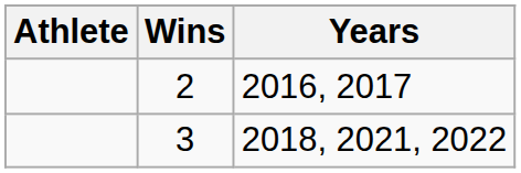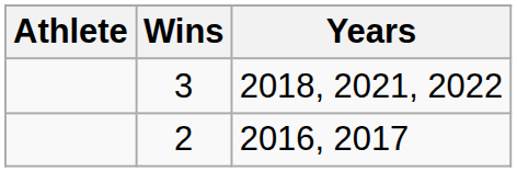 <table class="wikitable">
 <tr>
 </tr>
 <tr>
 <th>Athlete</th>
 <th>Wins</th>
 <th>Years</th>
 </tr>
 <tr>
 <td></td>
+<td align=center>3</td>
+<td>2018, 2021, 2022</td>
+</tr>
+<tr>
+<td></td>
 <td align=center>2</td>
 <td>2016, 2017</td>
 </tr>
-<tr>
-<td></td>
-<td align=center>3</td>
-<td>2018, 2021, 2022</td>
-</tr>
 </table>
